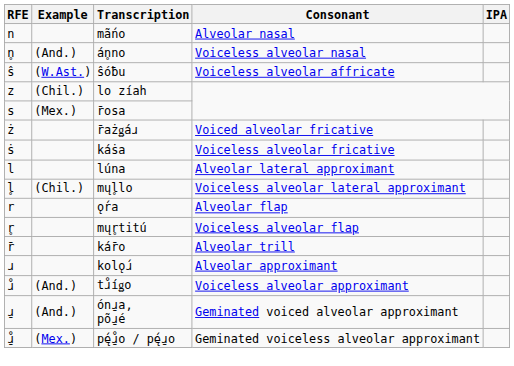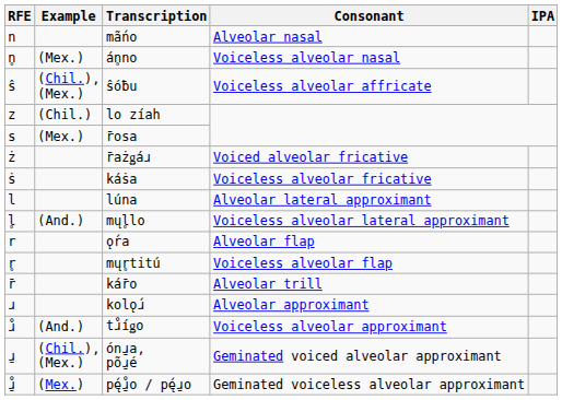 <table class="wikitable">
 <tr>
 <th scope="col">RFE</th>
 <th scope="col">Example</th>
 <th scope="col">Transcription</th>
 <th scope="col">Consonant</th>
 <th scope="col">IPA</th>
 </tr>
 <tr>
 <td>n</td>
 <td></td>
 <td>mã́no</td>
 <td><a href='#'>Alveolar nasal</a></td>
 <td></td>
 </tr>
 <tr>
 <td>n̥</td>
-<td> (And.)</td>
+<td> (Mex.)</td>
 <td>án̥no</td>
 <td><a href='#'>Voiceless alveolar nasal</a></td>
 <td></td>
 </tr>
 <tr>
 <td>ŝ</td>
-<td> (<a href='#'>W.Ast.</a>)</td>
+<td> (<a href='#'>Chil.</a>), <br> (Mex.)</td>
 <td>ŝóƀu</td>
 <td><a href='#'>Voiceless alveolar affricate</a></td>
 <td></td>
 </tr>
 <tr>
 <td>z</td>
 <td> (Chil.)</td>
 <td>lo zíah</td>
 </tr>
 <tr>
 <td>s</td>
 <td> (Mex.)</td>
 <td>r̄osa</td>
 </tr>
 <tr>
 <td>ż</td>
 <td></td>
 <td>r̄ażǥáɹ</td>
 <td><a href='#'>Voiced alveolar fricative</a></td>
 <td></td>
 </tr>
 <tr>
 <td>ṡ</td>
 <td></td>
 <td>káṡa</td>
 <td><a href='#'>Voiceless alveolar fricative</a></td>
 <td></td>
 </tr>
 <tr>
 <td>l</td>
 <td></td>
 <td>lúna</td>
 <td><a href='#'>Alveolar lateral approximant</a></td>
 <td></td>
 </tr>
 <tr>
 <td>l̥</td>
-<td> (Chil.)</td>
+<td> (And.)</td>
 <td>mųl̥lo</td>
 <td><a href='#'>Voiceless alveolar lateral approximant</a></td>
 <td></td>
 </tr>
 <tr>
 <td>r</td>
 <td></td>
 <td>ǫ́ra</td>
 <td><a href='#'>Alveolar flap</a></td>
 <td></td>
 </tr>
 <tr>
 <td>r̥</td>
 <td></td>
 <td>mųr̥titú</td>
 <td><a href='#'>Voiceless alveolar flap</a></td>
 <td></td>
 </tr>
 <tr>
 <td>r̄</td>
 <td></td>
 <td>kár̄o</td>
 <td><a href='#'>Alveolar trill</a></td>
 <td></td>
 </tr>
 <tr>
 <td>ɹ</td>
 <td></td>
 <td>kolǫ́ɹ</td>
 <td><a href='#'>Alveolar approximant</a></td>
 <td></td>
 </tr>
 <tr>
 <td>ɹ̊</td>
 <td> (And.)</td>
 <td>tɹ̊íǥo</td>
 <td><a href='#'>Voiceless alveolar approximant</a></td>
 <td></td>
 </tr>
 <tr>
 <td>ɹ̱</td>
-<td> (And.)</td>
+<td> (<a href='#'>Chil.</a>), <br> (Mex.)</td>
 <td>ónɹ̱a, <br>põɹ̱é</td>
 <td><a href='#'>Geminated</a> voiced alveolar approximant</td>
 <td></td>
 </tr>
 <tr>
 <td>ɹ̱̊</td>
 <td> (<a href='#'>Mex.</a>)</td>
 <td>pę́ɹ̱̊o / pę́ɹ̱o</td>
 <td>Geminated voiceless alveolar approximant</td>
 <td></td>
 </tr>
 </table>
